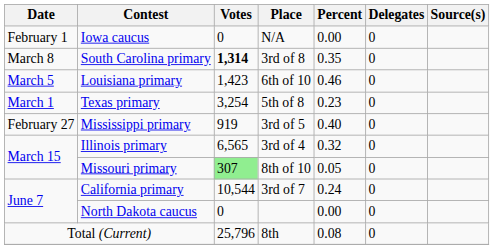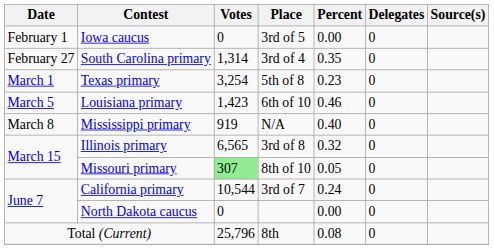 <table class="wikitable sortable" border="1">
 <tr>
 <th scope="col">Date</th>
 <th scope="col">Contest</th>
 <th scope="col">Votes</th>
 <th scope="col">Place</th>
 <th scope="col">Percent</th>
 <th scope="col">Delegates</th>
 <th scope="col">Source(s)</th>
 </tr>
 <tr>
 <td>February 1</td>
 <td><a href='#'>Iowa caucus</a></td>
 <td>0</td>
-<td>N/A</td>
+<td>3rd of 5</td>
 <td>0.00</td>
 <td>0</td>
 <td><em></em></td>
 </tr>
 <tr>
-<td>March 8</td>
+<td>February 27</td>
 <td><a href='#'>South Carolina primary</a></td>
-<td><strong>1,314</strong></td>
-<td>3rd of 8</td>
+<td>1,314</td>
+<td>3rd of 4</td>
 <td>0.35</td>
+<td>0</td>
+<td><em></em></td>
+</tr>
+<tr>
+<td><a href='#'>March 1</a></td>
+<td><a href='#'>Texas primary</a></td>
+<td>3,254</td>
+<td>5th of 8</td>
+<td>0.23</td>
 <td>0</td>
 <td><em></em></td>
 </tr>
 <tr>
 <td><a href='#'>March 5</a></td>
 <td><a href='#'>Louisiana primary</a></td>
 <td>1,423</td>
 <td>6th of 10</td>
 <td>0.46</td>
 <td>0</td>
 <td><em></em></td>
 </tr>
 <tr>
-<td><a href='#'>March 1</a></td>
-<td><a href='#'>Texas primary</a></td>
-<td>3,254</td>
-<td>5th of 8</td>
-<td>0.23</td>
-<td>0</td>
-<td><em></em></td>
-</tr>
-<tr>
-<td>February 27</td>
+<td>March 8</td>
 <td><a href='#'>Mississippi primary</a></td>
 <td>919</td>
-<td>3rd of 5</td>
+<td>N/A</td>
 <td>0.40</td>
 <td>0</td>
 <td><em></em></td>
 </tr>
 <tr>
 <td rowspan="2"><a href='#'>March 15</a></td>
 <td><a href='#'>Illinois primary</a></td>
 <td>6,565</td>
-<td>3rd of 4</td>
+<td>3rd of 8</td>
 <td>0.32</td>
 <td>0</td>
 <td><em></em></td>
 </tr>
 <tr>
 <td><a href='#'>Missouri primary</a></td>
 <td style="background: lightgreen;">307</td>
 <td>8th of 10</td>
 <td>0.05</td>
 <td>0</td>
 <td><em></em></td>
 </tr>
 <tr>
 <td rowspan=2><a href='#'>June 7</a></td>
 <td><a href='#'>California primary</a></td>
 <td>10,544</td>
 <td>3rd of 7</td>
 <td>0.24</td>
 <td>0</td>
 <td><em></em></td>
 </tr>
 <tr>
 <td><a href='#'>North Dakota caucus</a></td>
 <td>0</td>
 <td></td>
 <td>0.00</td>
 <td>0</td>
 <td><em></em></td>
 </tr>
 <tr>
 <td colspan=2 align=center>Total <em>(Current)</em></td>
 <td>25,796</td>
 <td>8th</td>
 <td>0.08</td>
 <td>0</td>
 <td><em></em></td>
 </tr>
 <tr>
 </tr>
 </table>
